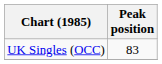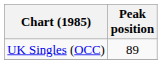 <table class="wikitable sortable">
 <tr>
 <th>Chart (1985)</th>
 <th>Peak<br>position</th>
 </tr>
 <tr>
 <td><a href='#'>UK Singles</a> (<a href='#'>OCC</a>)</td>
-<td style="text-align:center;">83</td>
+<td style="text-align:center;">89</td>
 </tr>
 <tr>
 </tr>
 </table>
